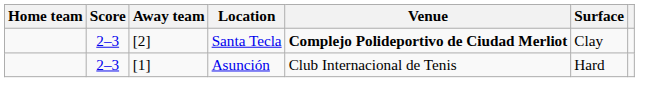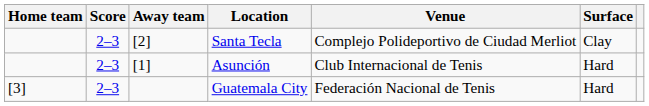 <table class="wikitable">
 <tr>
 <th>Home team</th>
 <th>Score</th>
 <th>Away team</th>
 <th>Location</th>
 <th>Venue</th>
 <th>Surface</th>
 <th></th>
 </tr>
 <tr>
 <td></td>
 <td style="text-align:center;"><a href='#'>2–3</a></td>
 <td><strong></strong> [2]</td>
 <td><a href='#'>Santa Tecla</a></td>
-<td><strong>Complejo Polideportivo de Ciudad Merliot</strong></td>
+<td>Complejo Polideportivo de Ciudad Merliot</td>
 <td>Clay</td>
 <td></td>
 </tr>
 <tr>
 <td></td>
 <td style="text-align:center;"><a href='#'>2–3</a></td>
 <td><strong></strong> [1]</td>
 <td><a href='#'>Asunción</a></td>
 <td>Club Internacional de Tenis</td>
 <td>Hard</td>
 <td></td>
 </tr>
+<tr>
+<td> [3]</td>
+<td style="text-align:center;"><a href='#'>2–3</a></td>
+<td><strong></strong></td>
+<td><a href='#'>Guatemala City</a></td>
+<td>Federación Nacional de Tenis</td>
+<td>Hard</td>
+<td></td>
+</tr>
 </table>
